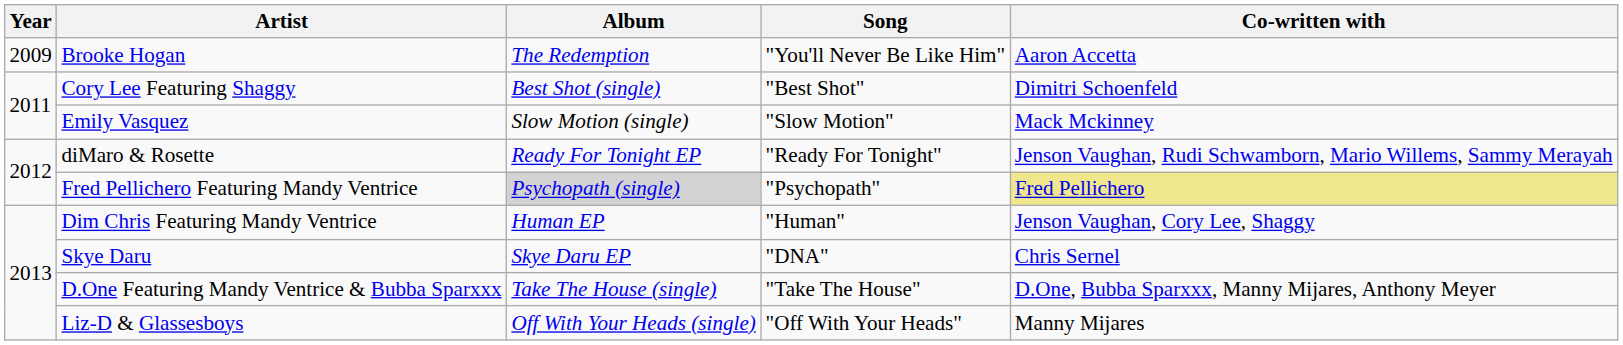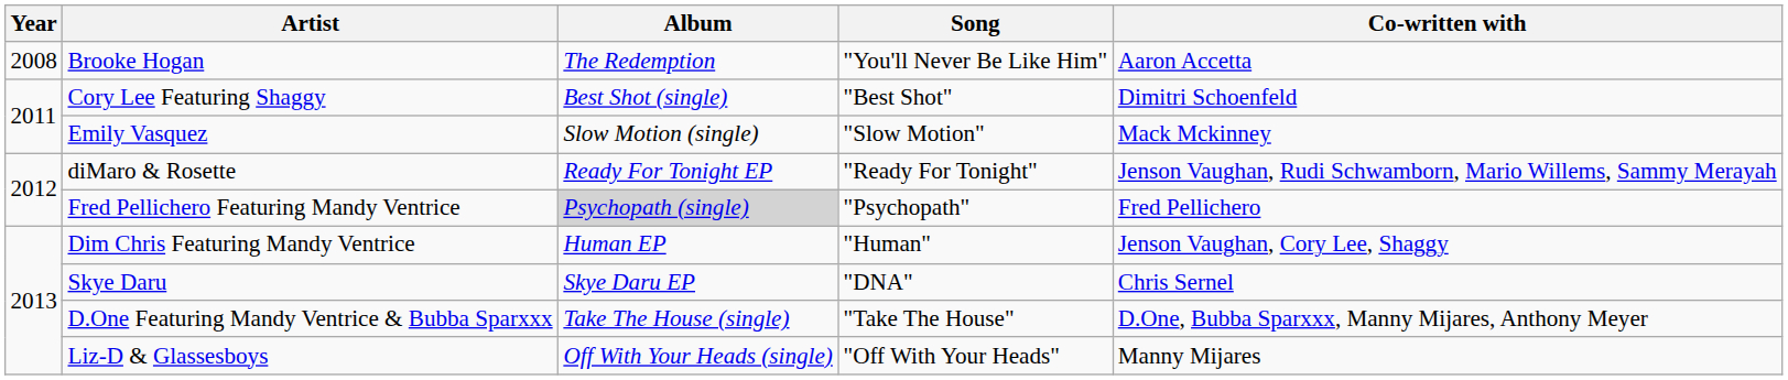 <table class="wikitable">
 <tr>
 <th>Year</th>
 <th>Artist</th>
 <th>Album</th>
 <th>Song</th>
 <th>Co-written with</th>
 </tr>
 <tr>
-<td rowspan="1">2009</td>
+<td rowspan="1">2008</td>
 <td><a href='#'>Brooke Hogan</a></td>
 <td><em><a href='#'>The Redemption</a></em></td>
 <td>"You'll Never Be Like Him"</td>
 <td><a href='#'>Aaron Accetta</a></td>
 </tr>
 <tr>
 <td rowspan="2">2011</td>
 <td><a href='#'>Cory Lee</a> Featuring <a href='#'>Shaggy</a></td>
 <td><em><a href='#'>Best Shot (single)</a></em></td>
 <td>"Best Shot"</td>
 <td><a href='#'>Dimitri Schoenfeld</a></td>
 </tr>
 <tr>
 <td><a href='#'>Emily Vasquez</a></td>
 <td><em>Slow Motion (single)</em></td>
 <td>"Slow Motion"</td>
 <td><a href='#'>Mack Mckinney</a></td>
 </tr>
 <tr>
 <td rowspan="2">2012</td>
 <td>diMaro & Rosette</td>
 <td><em><a href='#'>Ready For Tonight EP</a></em></td>
 <td>"Ready For Tonight"</td>
 <td><a href='#'>Jenson Vaughan</a>, <a href='#'>Rudi Schwamborn</a>, <a href='#'>Mario Willems</a>, <a href='#'>Sammy Merayah</a></td>
 </tr>
 <tr>
 <td><a href='#'>Fred Pellichero</a> Featuring Mandy Ventrice</td>
 <td style="background: lightgrey;"><em><a href='#'>Psychopath (single)</a></em></td>
 <td>"Psychopath"</td>
-<td style="background: khaki;"><a href='#'>Fred Pellichero</a></td>
+<td><a href='#'>Fred Pellichero</a></td>
 </tr>
 <tr>
 <td rowspan="4">2013</td>
 <td><a href='#'>Dim Chris</a> Featuring Mandy Ventrice</td>
 <td><em><a href='#'>Human EP</a></em></td>
 <td>"Human"</td>
 <td><a href='#'>Jenson Vaughan</a>, <a href='#'>Cory Lee</a>, <a href='#'>Shaggy</a></td>
 </tr>
 <tr>
 <td><a href='#'>Skye Daru</a></td>
 <td><em><a href='#'>Skye Daru EP</a></em></td>
 <td>"DNA"</td>
 <td><a href='#'>Chris Sernel</a></td>
 </tr>
 <tr>
 <td><a href='#'>D.One</a> Featuring Mandy Ventrice & <a href='#'>Bubba Sparxxx</a></td>
 <td><em><a href='#'>Take The House (single)</a></em></td>
 <td>"Take The House"</td>
 <td><a href='#'>D.One</a>, <a href='#'>Bubba Sparxxx</a>, Manny Mijares, Anthony Meyer</td>
 </tr>
 <tr>
 <td><a href='#'>Liz-D</a> & <a href='#'>Glassesboys</a></td>
 <td><em><a href='#'>Off With Your Heads (single)</a></em></td>
 <td>"Off With Your Heads"</td>
 <td>Manny Mijares</td>
 </tr>
 </table>
